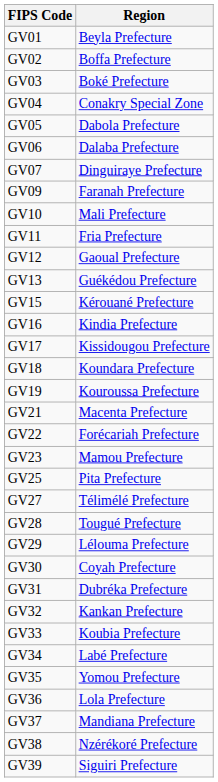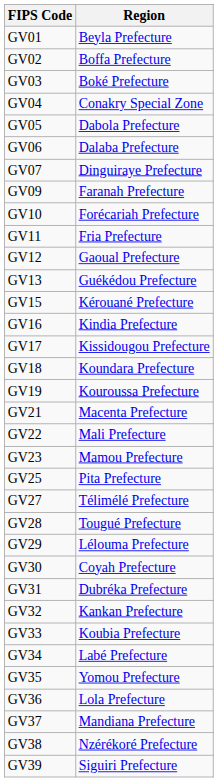 <table class="wikitable">
 <tr>
 <th>FIPS Code</th>
 <th>Region</th>
 </tr>
 <tr>
 <td>GV01</td>
 <td><a href='#'>Beyla Prefecture</a></td>
 </tr>
 <tr>
 <td>GV02</td>
 <td><a href='#'>Boffa Prefecture</a></td>
 </tr>
 <tr>
 <td>GV03</td>
 <td><a href='#'>Boké Prefecture</a></td>
 </tr>
 <tr>
 <td>GV04</td>
 <td><a href='#'>Conakry Special Zone</a></td>
 </tr>
 <tr>
 <td>GV05</td>
 <td><a href='#'>Dabola Prefecture</a></td>
 </tr>
 <tr>
 <td>GV06</td>
 <td><a href='#'>Dalaba Prefecture</a></td>
 </tr>
 <tr>
 <td>GV07</td>
 <td><a href='#'>Dinguiraye Prefecture</a></td>
 </tr>
 <tr>
 <td>GV09</td>
 <td><a href='#'>Faranah Prefecture</a></td>
 </tr>
 <tr>
 <td>GV10</td>
-<td><a href='#'>Mali Prefecture</a></td>
+<td><a href='#'>Forécariah Prefecture</a></td>
 </tr>
 <tr>
 <td>GV11</td>
 <td><a href='#'>Fria Prefecture</a></td>
 </tr>
 <tr>
 <td>GV12</td>
 <td><a href='#'>Gaoual Prefecture</a></td>
 </tr>
 <tr>
 <td>GV13</td>
 <td><a href='#'>Guékédou Prefecture</a></td>
 </tr>
 <tr>
 <td>GV15</td>
 <td><a href='#'>Kérouané Prefecture</a></td>
 </tr>
 <tr>
 <td>GV16</td>
 <td><a href='#'>Kindia Prefecture</a></td>
 </tr>
 <tr>
 <td>GV17</td>
 <td><a href='#'>Kissidougou Prefecture</a></td>
 </tr>
 <tr>
 <td>GV18</td>
 <td><a href='#'>Koundara Prefecture</a></td>
 </tr>
 <tr>
 <td>GV19</td>
 <td><a href='#'>Kouroussa Prefecture</a></td>
 </tr>
 <tr>
 <td>GV21</td>
 <td><a href='#'>Macenta Prefecture</a></td>
 </tr>
 <tr>
 <td>GV22</td>
-<td><a href='#'>Forécariah Prefecture</a></td>
+<td><a href='#'>Mali Prefecture</a></td>
 </tr>
 <tr>
 <td>GV23</td>
 <td><a href='#'>Mamou Prefecture</a></td>
 </tr>
 <tr>
 <td>GV25</td>
 <td><a href='#'>Pita Prefecture</a></td>
 </tr>
 <tr>
 <td>GV27</td>
 <td><a href='#'>Télimélé Prefecture</a></td>
 </tr>
 <tr>
 <td>GV28</td>
 <td><a href='#'>Tougué Prefecture</a></td>
 </tr>
 <tr>
 <td>GV29</td>
 <td><a href='#'>Lélouma Prefecture</a></td>
 </tr>
 <tr>
 <td>GV30</td>
 <td><a href='#'>Coyah Prefecture</a></td>
 </tr>
 <tr>
 <td>GV31</td>
 <td><a href='#'>Dubréka Prefecture</a></td>
 </tr>
 <tr>
 <td>GV32</td>
 <td><a href='#'>Kankan Prefecture</a></td>
 </tr>
 <tr>
 <td>GV33</td>
 <td><a href='#'>Koubia Prefecture</a></td>
 </tr>
 <tr>
 <td>GV34</td>
 <td><a href='#'>Labé Prefecture</a></td>
 </tr>
 <tr>
 <td>GV35</td>
 <td><a href='#'>Yomou Prefecture</a></td>
 </tr>
 <tr>
 <td>GV36</td>
 <td><a href='#'>Lola Prefecture</a></td>
 </tr>
 <tr>
 <td>GV37</td>
 <td><a href='#'>Mandiana Prefecture</a></td>
 </tr>
 <tr>
 <td>GV38</td>
 <td><a href='#'>Nzérékoré Prefecture</a></td>
 </tr>
 <tr>
 <td>GV39</td>
 <td><a href='#'>Siguiri Prefecture</a></td>
 </tr>
 </table>
